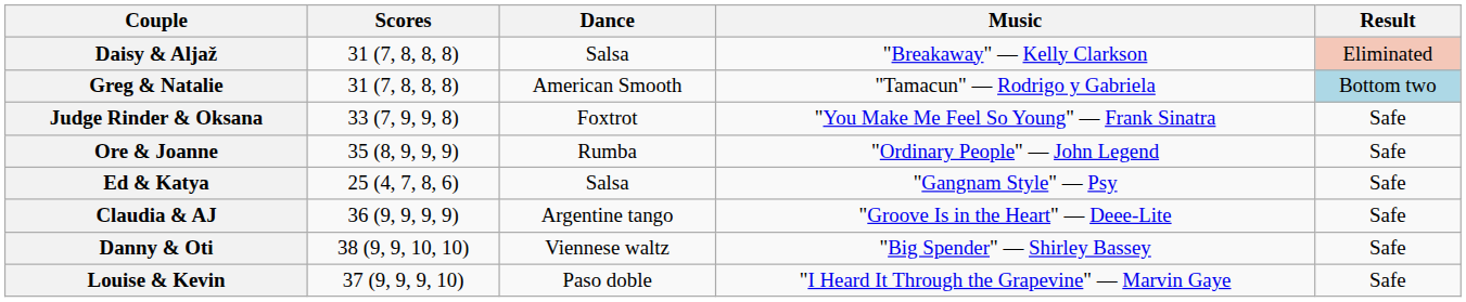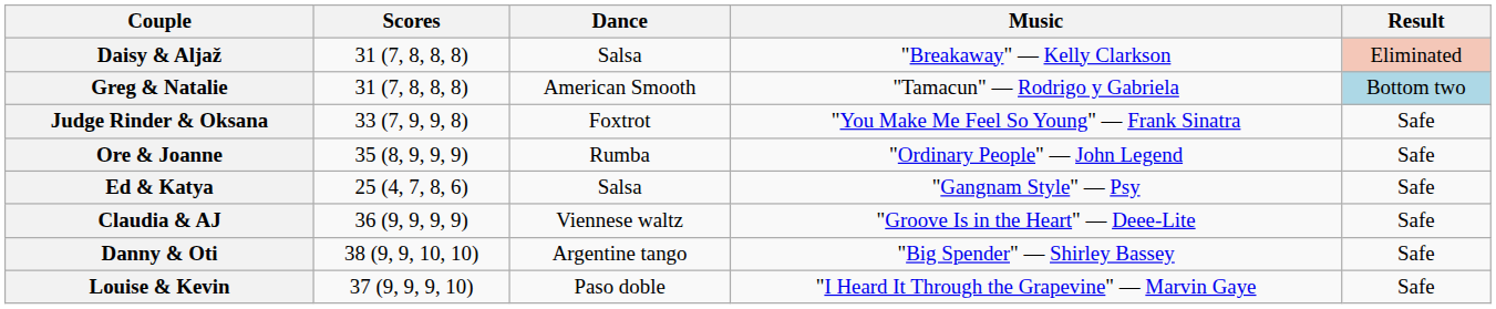 <table class="wikitable sortable" style="text-align:center; width:90%">
 <tr>
 <th scope="col">Couple</th>
 <th scope="col">Scores</th>
 <th scope="col" class="unsortable">Dance</th>
 <th scope="col" class="unsortable">Music</th>
 <th scope="col" class="unsortable">Result</th>
 </tr>
 <tr>
 <th scope="row">Daisy & Aljaž</th>
 <td>31 (7, 8, 8, 8)</td>
 <td>Salsa</td>
 <td>"<a href='#'>Breakaway</a>" — <a href='#'>Kelly Clarkson</a></td>
 <td bgcolor="f4c7b8">Eliminated</td>
 </tr>
 <tr>
 <th scope="row">Greg & Natalie</th>
 <td>31 (7, 8, 8, 8)</td>
 <td>American Smooth</td>
 <td>"Tamacun" — <a href='#'>Rodrigo y Gabriela</a></td>
 <td bgcolor="lightblue">Bottom two</td>
 </tr>
 <tr>
 <th scope="row">Judge Rinder & Oksana</th>
 <td>33 (7, 9, 9, 8)</td>
 <td>Foxtrot</td>
 <td>"<a href='#'>You Make Me Feel So Young</a>" — <a href='#'>Frank Sinatra</a></td>
 <td>Safe</td>
 </tr>
 <tr>
 <th scope="row">Ore & Joanne</th>
 <td>35 (8, 9, 9, 9)</td>
 <td>Rumba</td>
 <td>"<a href='#'>Ordinary People</a>" — <a href='#'>John Legend</a></td>
 <td>Safe</td>
 </tr>
 <tr>
 <th scope="row">Ed & Katya</th>
 <td>25 (4, 7, 8, 6)</td>
 <td>Salsa</td>
 <td>"<a href='#'>Gangnam Style</a>" — <a href='#'>Psy</a></td>
 <td>Safe</td>
 </tr>
 <tr>
 <th scope="row">Claudia & AJ</th>
 <td>36 (9, 9, 9, 9)</td>
-<td>Argentine tango</td>
+<td>Viennese waltz</td>
 <td>"<a href='#'>Groove Is in the Heart</a>" — <a href='#'>Deee-Lite</a></td>
 <td>Safe</td>
 </tr>
 <tr>
 <th scope="row">Danny & Oti</th>
 <td>38 (9, 9, 10, 10)</td>
-<td>Viennese waltz</td>
+<td>Argentine tango</td>
 <td>"<a href='#'>Big Spender</a>" — <a href='#'>Shirley Bassey</a></td>
 <td>Safe</td>
 </tr>
 <tr>
 <th scope="row">Louise & Kevin</th>
 <td>37 (9, 9, 9, 10)</td>
 <td>Paso doble</td>
 <td>"<a href='#'>I Heard It Through the Grapevine</a>" — <a href='#'>Marvin Gaye</a></td>
 <td>Safe</td>
 </tr>
 </table>
